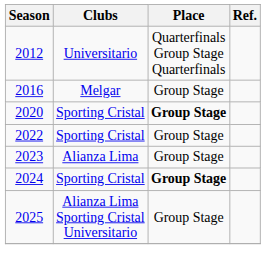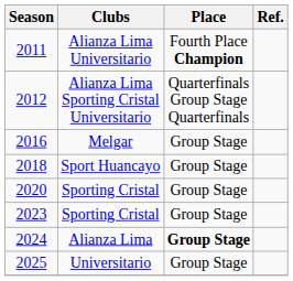 <table class="wikitable" style="margin:1em auto; text-align: center;">
 <tr>
 <th>Season</th>
 <th>Clubs</th>
 <th>Place</th>
 <th>Ref.</th>
 </tr>
 <tr>
+<td><a href='#'>2011</a></td>
+<td><a href='#'>Alianza Lima</a><br><a href='#'>Universitario</a></td>
+<td>Fourth Place<br> <strong>Champion</strong></td>
+<td></td>
+</tr>
+<tr>
 <td><a href='#'>2012</a></td>
-<td><a href='#'>Universitario</a></td>
+<td><a href='#'>Alianza Lima</a><br><a href='#'>Sporting Cristal</a><br><a href='#'>Universitario</a></td>
 <td>Quarterfinals<br>Group Stage<br>Quarterfinals</td>
 <td></td>
 </tr>
 <tr>
 <td><a href='#'>2016</a></td>
 <td><a href='#'>Melgar</a></td>
 <td>Group Stage</td>
 <td></td>
 </tr>
 <tr>
-<td><a href='#'>2020</a></td>
-<td><a href='#'>Sporting Cristal</a></td>
-<td><strong>Group Stage</strong></td>
+<td><a href='#'>2018</a></td>
+<td><a href='#'>Sport Huancayo</a></td>
+<td>Group Stage</td>
 <td></td>
 </tr>
 <tr>
-<td><a href='#'>2022</a></td>
+<td><a href='#'>2020</a></td>
 <td><a href='#'>Sporting Cristal</a></td>
 <td>Group Stage</td>
 <td></td>
 </tr>
 <tr>
 <td><a href='#'>2023</a></td>
-<td><a href='#'>Alianza Lima</a></td>
+<td><a href='#'>Sporting Cristal</a></td>
 <td>Group Stage</td>
 <td></td>
 </tr>
 <tr>
 <td><a href='#'>2024</a></td>
-<td><a href='#'>Sporting Cristal</a></td>
+<td><a href='#'>Alianza Lima</a></td>
 <td><strong>Group Stage</strong></td>
 <td></td>
 </tr>
 <tr>
 <td><a href='#'>2025</a></td>
-<td><a href='#'>Alianza Lima</a><br><a href='#'>Sporting Cristal</a><br><a href='#'>Universitario</a></td>
+<td><a href='#'>Universitario</a></td>
 <td>Group Stage</td>
 <td></td>
 </tr>
 <tr>
 </tr>
 </table>
